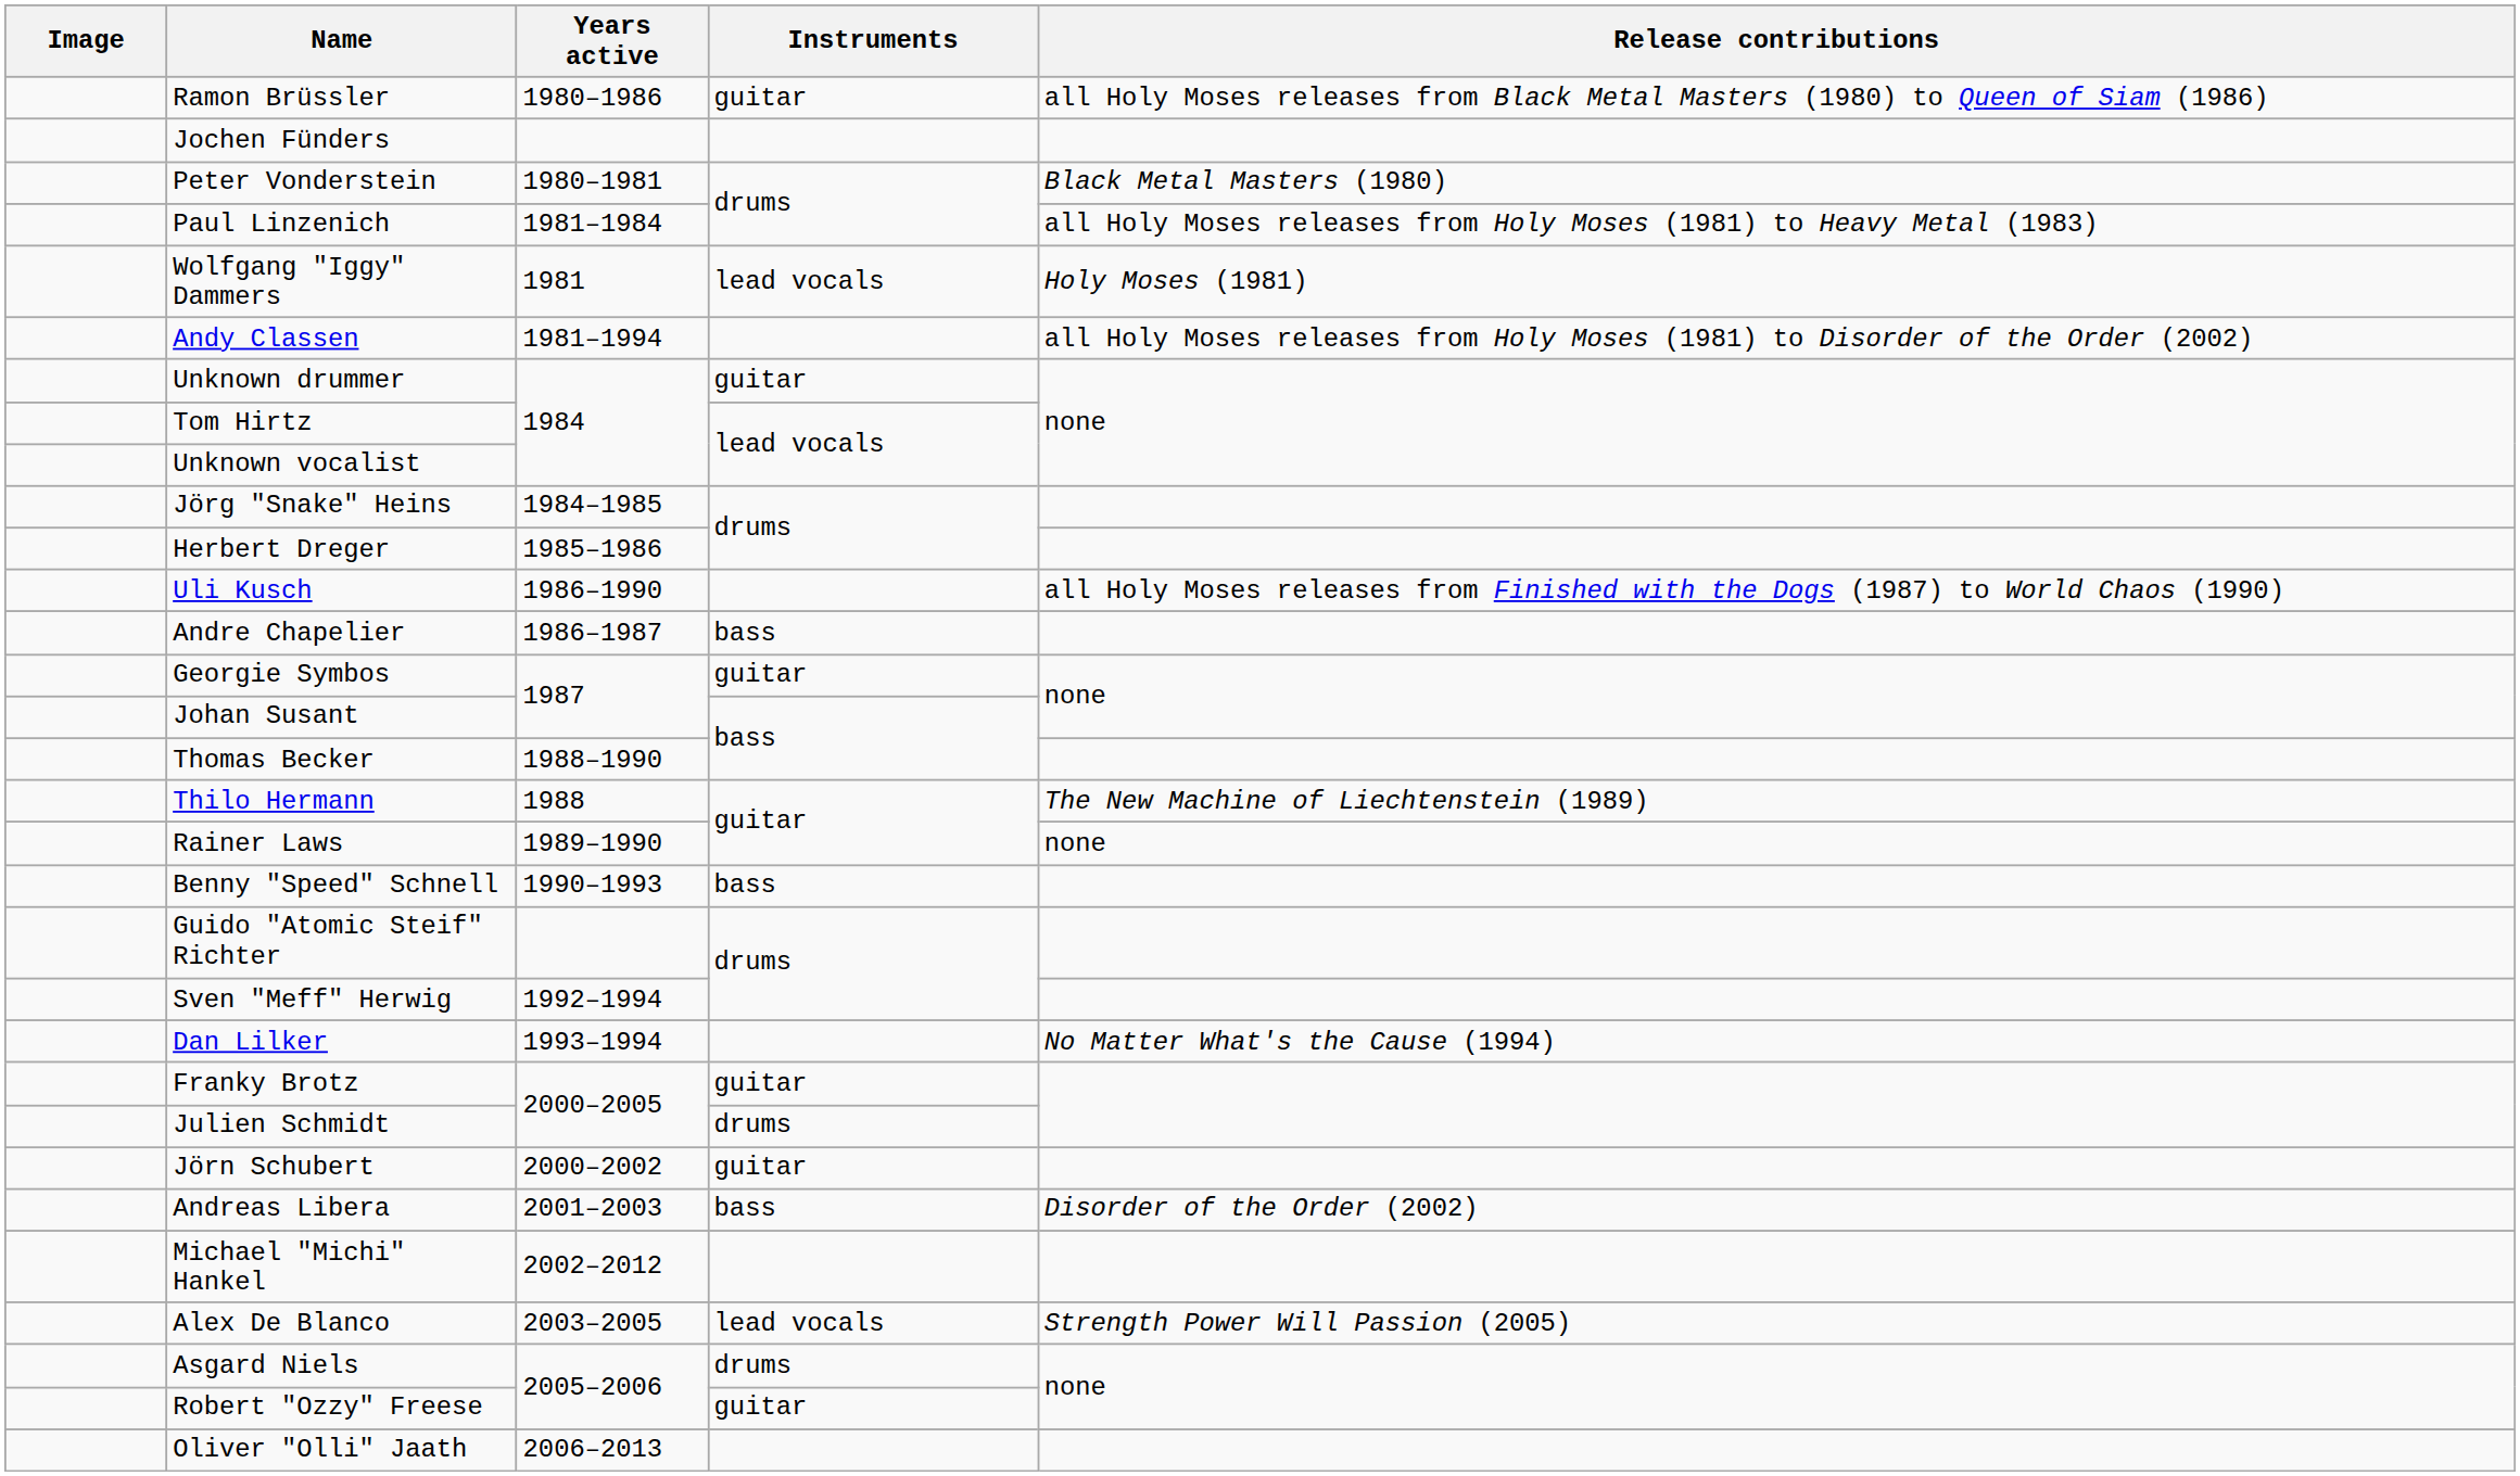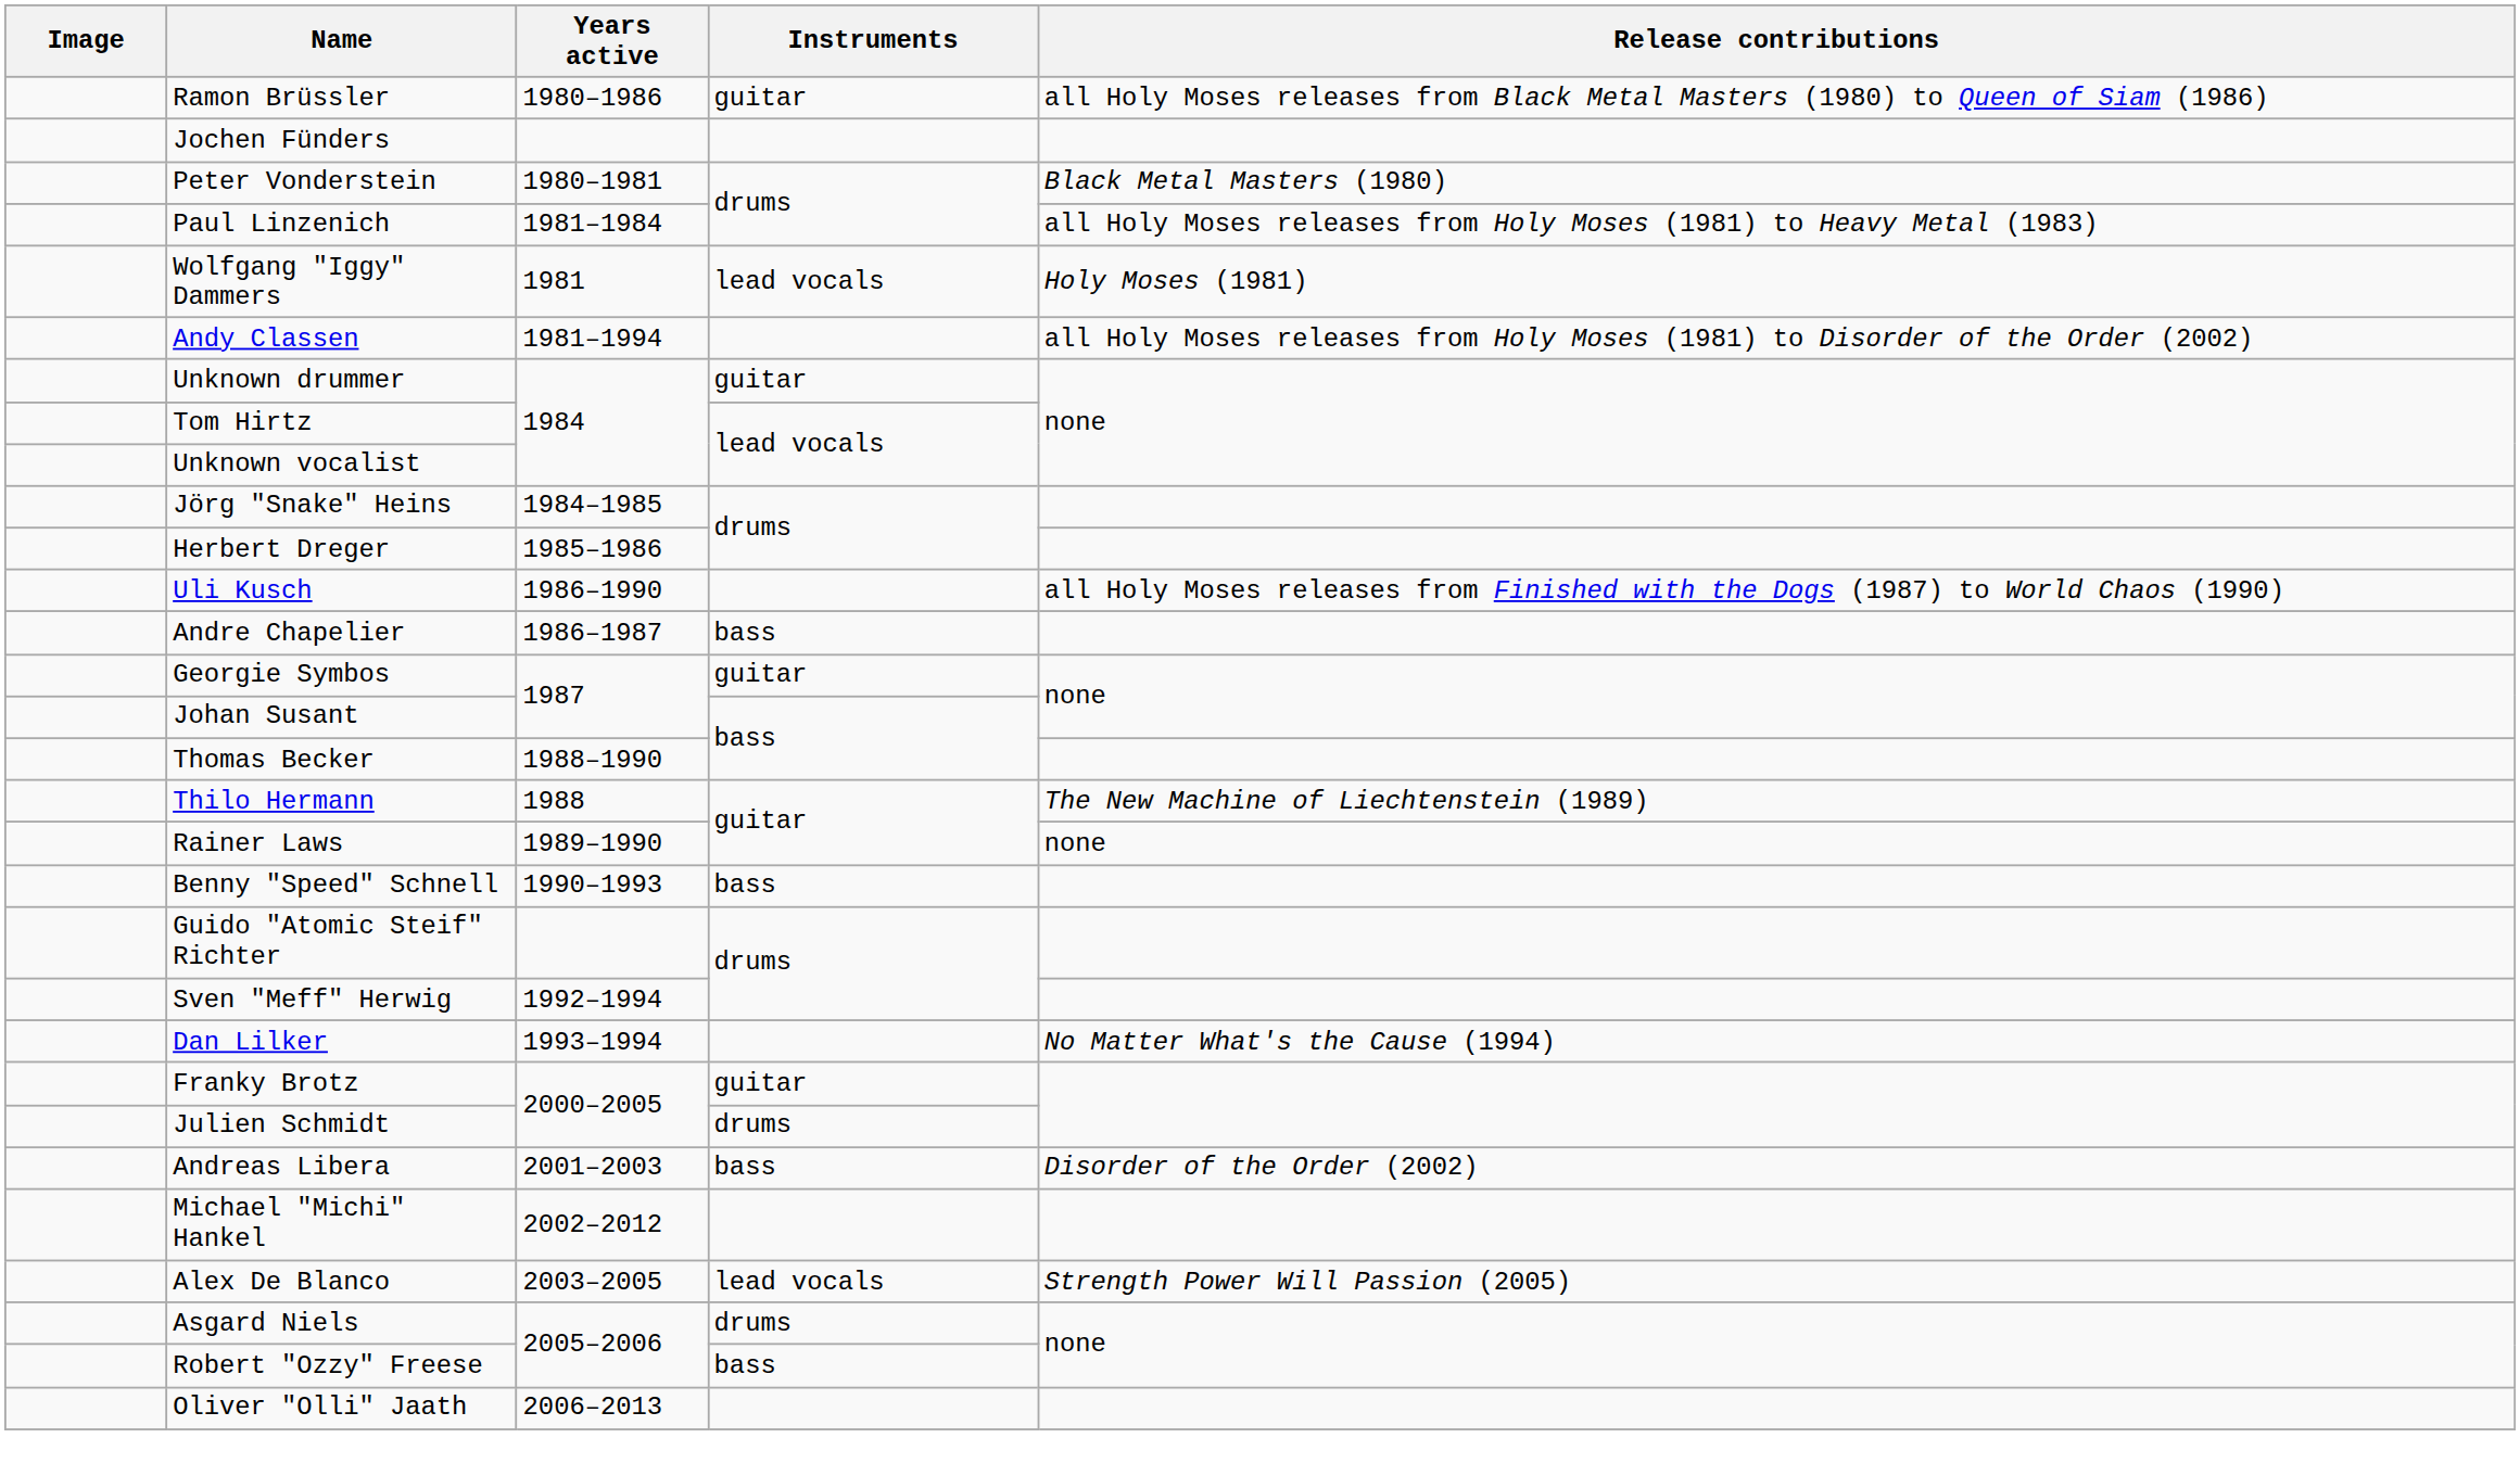 <table class="wikitable" border="1" width=100%>
 <tr>
 <th width="75">Image</th>
 <th width="170">Name</th>
 <th width="90">Years active</th>
 <th width="160">Instruments</th>
 <th>Release contributions</th>
 </tr>
 <tr>
 <td></td>
 <td>Ramon Brüssler</td>
 <td>1980–1986</td>
 <td>guitar</td>
 <td>all Holy Moses releases from <em>Black Metal Masters</em> (1980) to <em><a href='#'>Queen of Siam</a></em> (1986)</td>
 </tr>
 <tr>
 <td></td>
 <td>Jochen Fünders</td>
 <td></td>
 <td></td>
 <td></td>
 </tr>
 <tr>
 <td></td>
 <td>Peter Vonderstein</td>
 <td>1980–1981</td>
 <td rowspan="2">drums</td>
 <td><em>Black Metal Masters</em> (1980)</td>
 </tr>
 <tr>
 <td></td>
 <td>Paul Linzenich</td>
 <td>1981–1984</td>
 <td>all Holy Moses releases from <em>Holy Moses</em> (1981) to <em>Heavy Metal</em> (1983)</td>
 </tr>
 <tr>
 <td></td>
 <td>Wolfgang "Iggy" Dammers</td>
 <td>1981</td>
 <td>lead vocals</td>
 <td><em>Holy Moses</em> (1981)</td>
 </tr>
 <tr>
 <td></td>
 <td><a href='#'>Andy Classen</a></td>
 <td>1981–1994</td>
 <td></td>
 <td>all Holy Moses releases from <em>Holy Moses</em> (1981) to <em>Disorder of the Order</em> (2002)</td>
 </tr>
 <tr>
 <td></td>
 <td>Unknown drummer</td>
 <td rowspan="3">1984</td>
 <td>guitar</td>
 <td rowspan="3">none</td>
 </tr>
 <tr>
 <td></td>
 <td>Tom Hirtz</td>
 <td rowspan="2">lead vocals</td>
 </tr>
 <tr>
 <td></td>
 <td>Unknown vocalist</td>
 </tr>
 <tr>
 <td></td>
 <td>Jörg "Snake" Heins</td>
 <td>1984–1985</td>
 <td rowspan="2">drums</td>
 <td></td>
 </tr>
 <tr>
 <td></td>
 <td>Herbert Dreger</td>
 <td>1985–1986 </td>
 <td></td>
 </tr>
 <tr>
 <td></td>
 <td><a href='#'>Uli Kusch</a></td>
 <td>1986–1990</td>
 <td></td>
 <td>all Holy Moses releases from <em><a href='#'>Finished with the Dogs</a></em> (1987) to <em>World Chaos</em> (1990)</td>
 </tr>
 <tr>
 <td></td>
 <td>Andre Chapelier</td>
 <td>1986–1987</td>
 <td>bass</td>
 <td></td>
 </tr>
 <tr>
 <td></td>
 <td>Georgie Symbos</td>
 <td rowspan="2">1987 </td>
 <td>guitar</td>
 <td rowspan="2">none</td>
 </tr>
 <tr>
 <td></td>
 <td>Johan Susant</td>
 <td rowspan="2">bass</td>
 </tr>
 <tr>
 <td></td>
 <td>Thomas Becker</td>
 <td>1988–1990</td>
 <td></td>
 </tr>
 <tr>
 <td></td>
 <td><a href='#'>Thilo Hermann</a></td>
 <td>1988</td>
 <td rowspan="2">guitar</td>
 <td><em>The New Machine of Liechtenstein</em> (1989)</td>
 </tr>
 <tr>
 <td></td>
 <td>Rainer Laws</td>
 <td>1989–1990</td>
 <td>none</td>
 </tr>
 <tr>
 <td></td>
 <td>Benny "Speed" Schnell</td>
 <td>1990–1993</td>
 <td>bass</td>
 <td></td>
 </tr>
 <tr>
 <td></td>
 <td>Guido "Atomic Steif" Richter</td>
 <td></td>
 <td rowspan="2">drums</td>
 <td></td>
 </tr>
 <tr>
 <td></td>
 <td>Sven "Meff" Herwig</td>
 <td>1992–1994</td>
 <td></td>
 </tr>
 <tr>
 <td></td>
 <td><a href='#'>Dan Lilker</a></td>
 <td>1993–1994</td>
 <td></td>
 <td><em>No Matter What's the Cause</em> (1994)</td>
 </tr>
 <tr>
 <td></td>
 <td>Franky Brotz</td>
 <td rowspan="2">2000–2005</td>
 <td>guitar</td>
 <td rowspan="2"></td>
 </tr>
 <tr>
 <td></td>
 <td>Julien Schmidt</td>
 <td>drums</td>
 </tr>
 <tr>
 <td></td>
-<td>Jörn Schubert</td>
-<td>2000–2002</td>
-<td>guitar</td>
-<td></td>
-</tr>
-<tr>
-<td></td>
 <td>Andreas Libera</td>
 <td>2001–2003</td>
 <td>bass</td>
 <td><em>Disorder of the Order</em> (2002)</td>
 </tr>
 <tr>
 <td></td>
 <td>Michael "Michi" Hankel</td>
 <td>2002–2012</td>
 <td></td>
 <td></td>
 </tr>
 <tr>
 <td></td>
 <td>Alex De Blanco</td>
 <td>2003–2005</td>
 <td>lead vocals</td>
 <td><em>Strength Power Will Passion</em> (2005)</td>
 </tr>
 <tr>
 <td></td>
 <td>Asgard Niels</td>
 <td rowspan="2">2005–2006</td>
 <td>drums</td>
 <td rowspan="2">none</td>
 </tr>
 <tr>
 <td></td>
 <td>Robert "Ozzy" Freese</td>
-<td>guitar</td>
+<td>bass</td>
 </tr>
 <tr>
 <td></td>
 <td>Oliver "Olli" Jaath</td>
 <td>2006–2013</td>
 <td></td>
 <td></td>
 </tr>
 </table>
